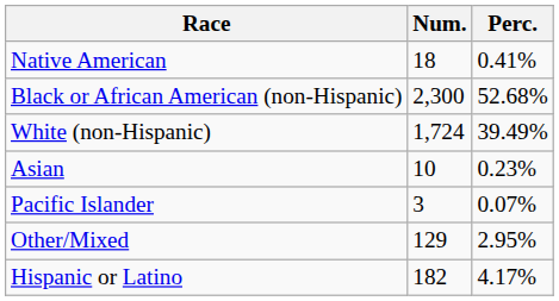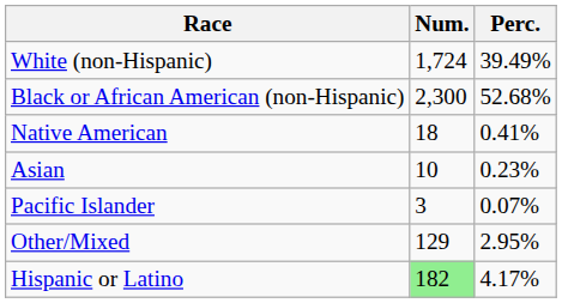 <table class="wikitable">
 <tr>
 <th>Race</th>
 <th>Num.</th>
 <th>Perc.</th>
 </tr>
 <tr>
-<td><a href='#'>Native American</a></td>
-<td>18</td>
-<td>0.41%</td>
+<td><a href='#'>White</a> (non-Hispanic)</td>
+<td>1,724</td>
+<td>39.49%</td>
 </tr>
 <tr>
 <td><a href='#'>Black or African American</a> (non-Hispanic)</td>
 <td>2,300</td>
 <td>52.68%</td>
 </tr>
 <tr>
-<td><a href='#'>White</a> (non-Hispanic)</td>
-<td>1,724</td>
-<td>39.49%</td>
+<td><a href='#'>Native American</a></td>
+<td>18</td>
+<td>0.41%</td>
 </tr>
 <tr>
 <td><a href='#'>Asian</a></td>
 <td>10</td>
 <td>0.23%</td>
 </tr>
 <tr>
 <td><a href='#'>Pacific Islander</a></td>
 <td>3</td>
 <td>0.07%</td>
 </tr>
 <tr>
 <td><a href='#'>Other/Mixed</a></td>
 <td>129</td>
 <td>2.95%</td>
 </tr>
 <tr>
 <td><a href='#'>Hispanic</a> or <a href='#'>Latino</a></td>
-<td>182</td>
+<td style="background: lightgreen;">182</td>
 <td>4.17%</td>
 </tr>
 </table>
